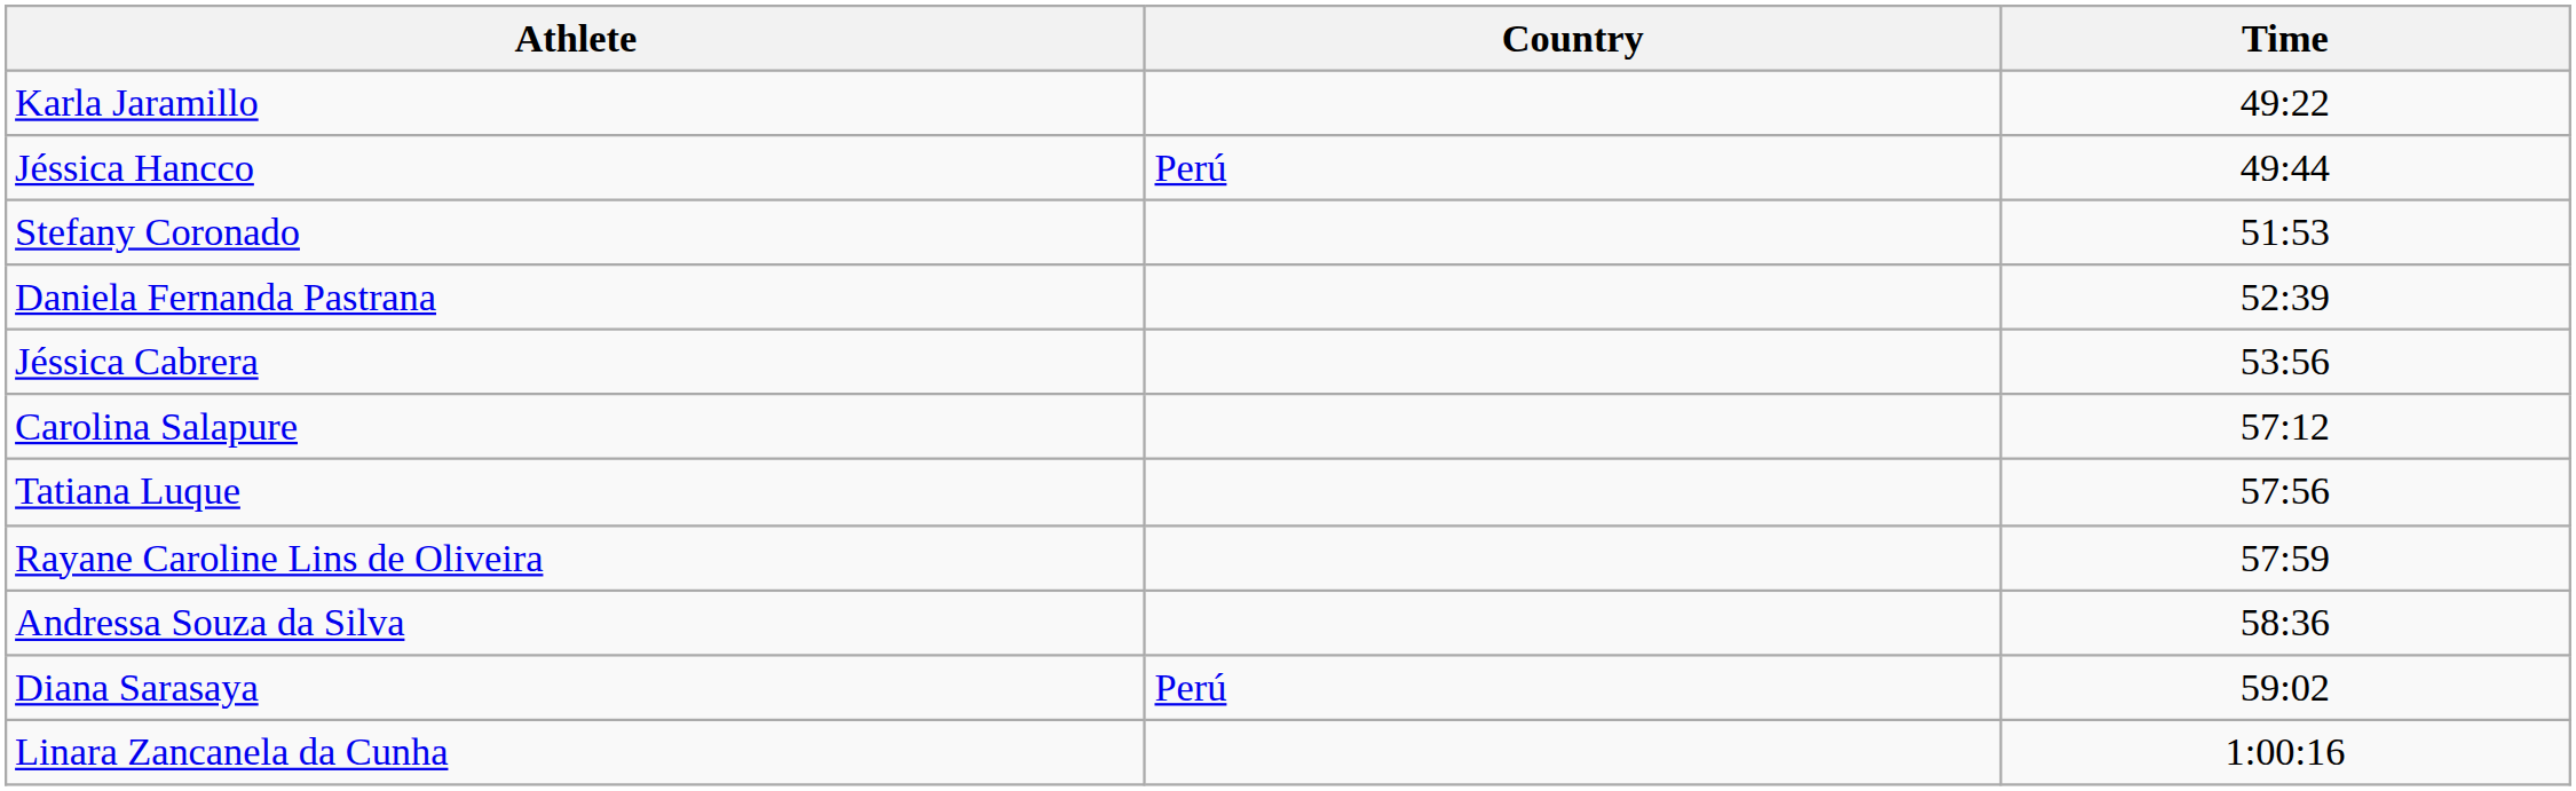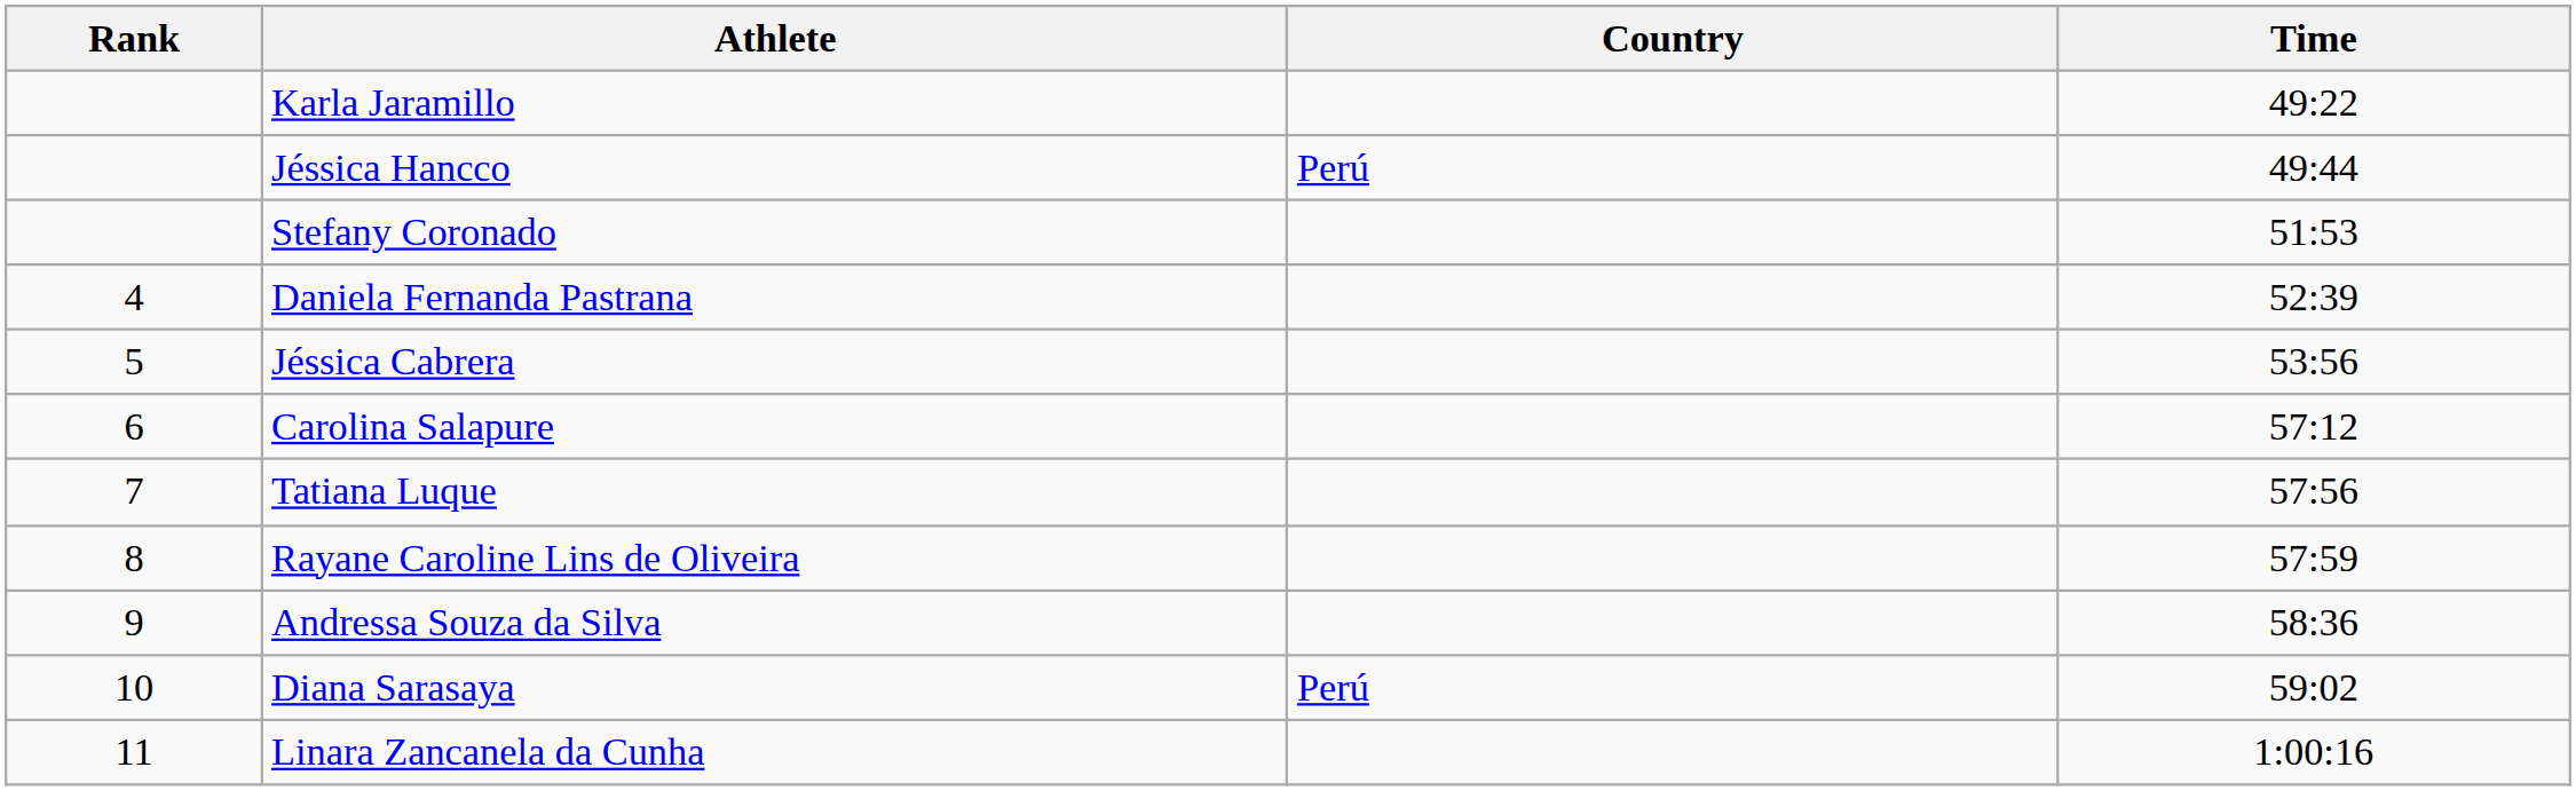 <table class="wikitable sortable" style=" text-align:center; font-size:95%;" width="50%">
 <tr>
+<th width=5%>Rank</th>
 <th width=20%>Athlete</th>
 <th width=15%>Country</th>
 <th width=10%>Time</th>
 </tr>
 <tr>
+<td align=center></td>
 <td align=left><a href='#'>Karla Jaramillo</a></td>
 <td align=left></td>
 <td>49:22</td>
 </tr>
 <tr>
+<td align=center></td>
 <td align=left><a href='#'>Jéssica Hancco</a></td>
 <td align=left> <a href='#'>Perú</a></td>
 <td>49:44</td>
 </tr>
 <tr>
+<td align=center></td>
 <td align=left><a href='#'>Stefany Coronado</a></td>
 <td align=left></td>
 <td>51:53</td>
 </tr>
 <tr>
+<td align=center>4</td>
 <td align=left><a href='#'>Daniela Fernanda Pastrana</a></td>
 <td align=left></td>
 <td>52:39</td>
 </tr>
 <tr>
+<td align=center>5</td>
 <td align=left><a href='#'>Jéssica Cabrera</a></td>
 <td align=left></td>
 <td>53:56</td>
 </tr>
 <tr>
+<td align=center>6</td>
 <td align=left><a href='#'>Carolina Salapure</a></td>
 <td align=left></td>
 <td>57:12</td>
 </tr>
 <tr>
+<td align=center>7</td>
 <td align=left><a href='#'>Tatiana Luque</a></td>
 <td align=left></td>
 <td>57:56</td>
 </tr>
 <tr>
+<td align=center>8</td>
 <td align=left><a href='#'>Rayane Caroline Lins de Oliveira</a></td>
 <td align=left></td>
 <td>57:59</td>
 </tr>
 <tr>
+<td align=center>9</td>
 <td align=left><a href='#'>Andressa Souza da Silva</a></td>
 <td align=left></td>
 <td>58:36</td>
 </tr>
 <tr>
+<td align=center>10</td>
 <td align=left><a href='#'>Diana Sarasaya</a></td>
 <td align=left> <a href='#'>Perú</a></td>
 <td>59:02</td>
 </tr>
 <tr>
+<td align=center>11</td>
 <td align=left><a href='#'>Linara Zancanela da Cunha</a></td>
 <td align=left></td>
 <td>1:00:16</td>
 </tr>
 </table>
